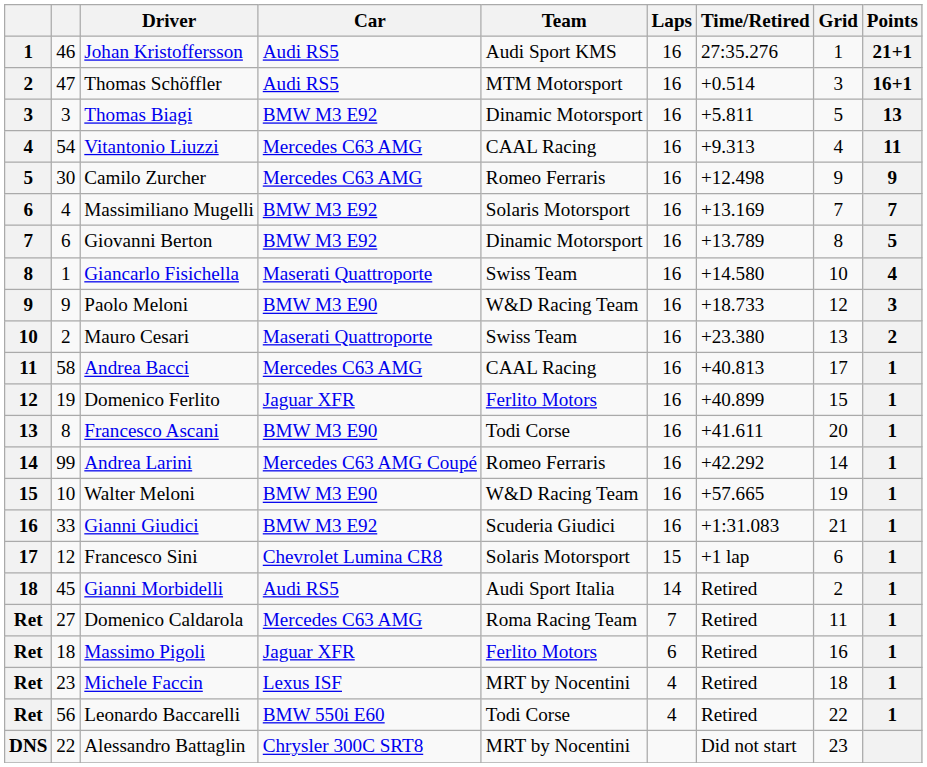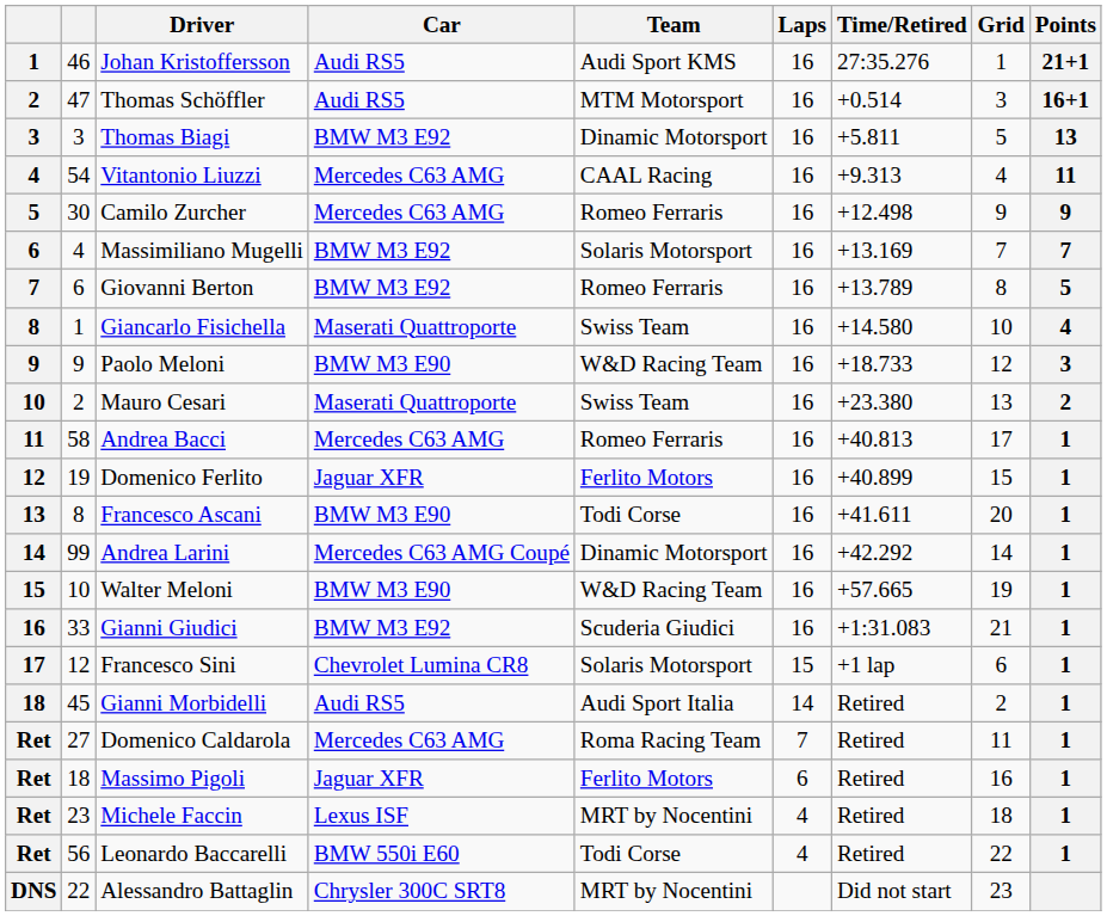 <table class="wikitable sortable" style="font-size:95%">
 <tr>
 <th></th>
 <th></th>
 <th>Driver</th>
 <th>Car</th>
 <th>Team</th>
 <th>Laps</th>
 <th>Time/Retired</th>
 <th>Grid</th>
 <th>Points</th>
 </tr>
 <tr>
 <th>1</th>
 <td align=center>46</td>
 <td> <a href='#'>Johan Kristoffersson</a></td>
 <td><a href='#'>Audi RS5</a></td>
 <td> Audi Sport KMS</td>
 <td align=center>16</td>
 <td>27:35.276</td>
 <td align=center>1</td>
 <th>21+1</th>
 </tr>
 <tr>
 <th>2</th>
 <td align=center>47</td>
 <td> Thomas Schöffler</td>
 <td><a href='#'>Audi RS5</a></td>
 <td> MTM Motorsport</td>
 <td align=center>16</td>
 <td>+0.514</td>
 <td align=center>3</td>
 <th>16+1</th>
 </tr>
 <tr>
 <th>3</th>
 <td align=center>3</td>
 <td> <a href='#'>Thomas Biagi</a></td>
 <td><a href='#'>BMW M3 E92</a></td>
 <td> Dinamic Motorsport</td>
 <td align=center>16</td>
 <td>+5.811</td>
 <td align=center>5</td>
 <th>13</th>
 </tr>
 <tr>
 <th>4</th>
 <td align=center>54</td>
 <td> <a href='#'>Vitantonio Liuzzi</a></td>
 <td><a href='#'>Mercedes C63 AMG</a></td>
 <td> CAAL Racing</td>
 <td align=center>16</td>
 <td>+9.313</td>
 <td align=center>4</td>
 <th>11</th>
 </tr>
 <tr>
 <th>5</th>
 <td align=center>30</td>
 <td> Camilo Zurcher</td>
 <td><a href='#'>Mercedes C63 AMG</a></td>
 <td> Romeo Ferraris</td>
 <td align=center>16</td>
 <td>+12.498</td>
 <td align=center>9</td>
 <th>9</th>
 </tr>
 <tr>
 <th>6</th>
 <td align=center>4</td>
 <td> Massimiliano Mugelli</td>
 <td><a href='#'>BMW M3 E92</a></td>
 <td> Solaris Motorsport</td>
 <td align=center>16</td>
 <td>+13.169</td>
 <td align=center>7</td>
 <th>7</th>
 </tr>
 <tr>
 <th>7</th>
 <td align=center>6</td>
 <td> Giovanni Berton</td>
 <td><a href='#'>BMW M3 E92</a></td>
-<td> Dinamic Motorsport</td>
+<td> Romeo Ferraris</td>
 <td align=center>16</td>
 <td>+13.789</td>
 <td align=center>8</td>
 <th>5</th>
 </tr>
 <tr>
 <th>8</th>
 <td align=center>1</td>
 <td> <a href='#'>Giancarlo Fisichella</a></td>
 <td><a href='#'>Maserati Quattroporte</a></td>
 <td> Swiss Team</td>
 <td align=center>16</td>
 <td>+14.580</td>
 <td align=center>10</td>
 <th>4</th>
 </tr>
 <tr>
 <th>9</th>
 <td align=center>9</td>
 <td> Paolo Meloni</td>
 <td><a href='#'>BMW M3 E90</a></td>
 <td> W&D Racing Team</td>
 <td align=center>16</td>
 <td>+18.733</td>
 <td align=center>12</td>
 <th>3</th>
 </tr>
 <tr>
 <th>10</th>
 <td align=center>2</td>
 <td> Mauro Cesari</td>
 <td><a href='#'>Maserati Quattroporte</a></td>
 <td> Swiss Team</td>
 <td align=center>16</td>
 <td>+23.380</td>
 <td align=center>13</td>
 <th>2</th>
 </tr>
 <tr>
 <th>11</th>
 <td align=center>58</td>
 <td> <a href='#'>Andrea Bacci</a></td>
 <td><a href='#'>Mercedes C63 AMG</a></td>
-<td> CAAL Racing</td>
+<td> Romeo Ferraris</td>
 <td align=center>16</td>
 <td>+40.813</td>
 <td align=center>17</td>
 <th>1</th>
 </tr>
 <tr>
 <th>12</th>
 <td align=center>19</td>
 <td> Domenico Ferlito</td>
 <td><a href='#'>Jaguar XFR</a></td>
 <td> <a href='#'>Ferlito Motors</a></td>
 <td align=center>16</td>
 <td>+40.899</td>
 <td align=center>15</td>
 <th>1</th>
 </tr>
 <tr>
 <th>13</th>
 <td align=center>8</td>
 <td> <a href='#'>Francesco Ascani</a></td>
 <td><a href='#'>BMW M3 E90</a></td>
 <td> Todi Corse</td>
 <td align=center>16</td>
 <td>+41.611</td>
 <td align=center>20</td>
 <th>1</th>
 </tr>
 <tr>
 <th>14</th>
 <td align=center>99</td>
 <td> <a href='#'>Andrea Larini</a></td>
 <td><a href='#'>Mercedes C63 AMG Coupé</a></td>
-<td> Romeo Ferraris</td>
+<td> Dinamic Motorsport</td>
 <td align=center>16</td>
 <td>+42.292</td>
 <td align=center>14</td>
 <th>1</th>
 </tr>
 <tr>
 <th>15</th>
 <td align=center>10</td>
 <td> Walter Meloni</td>
 <td><a href='#'>BMW M3 E90</a></td>
 <td> W&D Racing Team</td>
 <td align=center>16</td>
 <td>+57.665</td>
 <td align=center>19</td>
 <th>1</th>
 </tr>
 <tr>
 <th>16</th>
 <td align=center>33</td>
 <td> <a href='#'>Gianni Giudici</a></td>
 <td><a href='#'>BMW M3 E92</a></td>
 <td> Scuderia Giudici</td>
 <td align=center>16</td>
 <td>+1:31.083</td>
 <td align=center>21</td>
 <th>1</th>
 </tr>
 <tr>
 <th>17</th>
 <td align=center>12</td>
 <td> Francesco Sini</td>
 <td><a href='#'>Chevrolet Lumina CR8</a></td>
 <td> Solaris Motorsport</td>
 <td align=center>15</td>
 <td>+1 lap</td>
 <td align=center>6</td>
 <th>1</th>
 </tr>
 <tr>
 <th>18</th>
 <td align=center>45</td>
 <td> <a href='#'>Gianni Morbidelli</a></td>
 <td><a href='#'>Audi RS5</a></td>
 <td> Audi Sport Italia</td>
 <td align=center>14</td>
 <td>Retired</td>
 <td align=center>2</td>
 <th>1</th>
 </tr>
 <tr>
 <th>Ret</th>
 <td align=center>27</td>
 <td> Domenico Caldarola</td>
 <td><a href='#'>Mercedes C63 AMG</a></td>
 <td> Roma Racing Team</td>
 <td align=center>7</td>
 <td>Retired</td>
 <td align=center>11</td>
 <th>1</th>
 </tr>
 <tr>
 <th>Ret</th>
 <td align=center>18</td>
 <td> <a href='#'>Massimo Pigoli</a></td>
 <td><a href='#'>Jaguar XFR</a></td>
 <td> <a href='#'>Ferlito Motors</a></td>
 <td align=center>6</td>
 <td>Retired</td>
 <td align=center>16</td>
 <th>1</th>
 </tr>
 <tr>
 <th>Ret</th>
 <td align=center>23</td>
 <td> <a href='#'>Michele Faccin</a></td>
 <td><a href='#'>Lexus ISF</a></td>
 <td> MRT by Nocentini</td>
 <td align=center>4</td>
 <td>Retired</td>
 <td align=center>18</td>
 <th>1</th>
 </tr>
 <tr>
 <th>Ret</th>
 <td align=center>56</td>
 <td> Leonardo Baccarelli</td>
 <td><a href='#'>BMW 550i E60</a></td>
 <td> Todi Corse</td>
 <td align=center>4</td>
 <td>Retired</td>
 <td align=center>22</td>
 <th>1</th>
 </tr>
 <tr>
 <th>DNS</th>
 <td align=center>22</td>
 <td> Alessandro Battaglin</td>
 <td><a href='#'>Chrysler 300C SRT8</a></td>
 <td> MRT by Nocentini</td>
 <td align=center></td>
 <td>Did not start</td>
 <td align=center>23</td>
 <th></th>
 </tr>
 <tr>
 </tr>
 </table>
